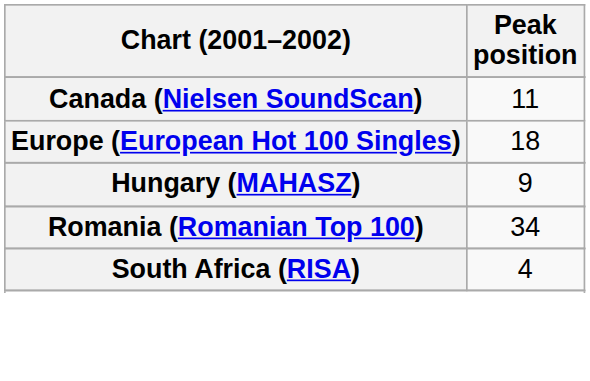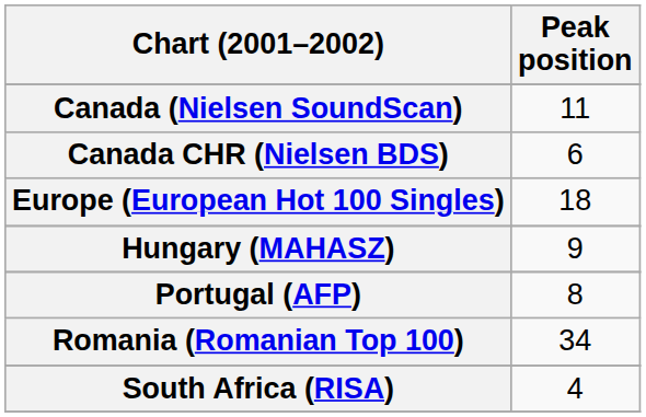 <table class="wikitable sortable plainrowheaders" style="text-align:center">
 <tr>
 <th scope="col">Chart (2001–2002)</th>
 <th scope="col">Peak<br>position</th>
 </tr>
 <tr>
 </tr>
 <tr>
 </tr>
 <tr>
 </tr>
 <tr>
 </tr>
 <tr>
 </tr>
 <tr>
 <th scope="row">Canada (<a href='#'>Nielsen SoundScan</a>)</th>
 <td>11</td>
+</tr>
+<tr>
+<th scope="row">Canada CHR (<a href='#'>Nielsen BDS</a>)</th>
+<td align="center">6</td>
 </tr>
 <tr>
 <th scope="row">Europe (<a href='#'>European Hot 100 Singles</a>)</th>
 <td>18</td>
 </tr>
 <tr>
 </tr>
 <tr>
 </tr>
 <tr>
 <th scope="row">Hungary (<a href='#'>MAHASZ</a>)</th>
 <td>9</td>
 </tr>
 <tr>
 </tr>
 <tr>
 </tr>
 <tr>
 </tr>
 <tr>
 </tr>
 <tr>
 </tr>
 <tr>
+</tr>
+<tr>
+<th scope="row">Portugal (<a href='#'>AFP</a>)</th>
+<td>8</td>
 </tr>
 <tr>
 <th scope="row">Romania (<a href='#'>Romanian Top 100</a>)</th>
 <td>34</td>
 </tr>
 <tr>
 </tr>
 <tr>
 <th scope="row">South Africa (<a href='#'>RISA</a>)</th>
 <td>4</td>
 </tr>
 <tr>
 </tr>
 <tr>
 </tr>
 <tr>
 </tr>
 <tr>
 </tr>
 <tr>
 </tr>
 <tr>
 </tr>
 <tr>
 </tr>
 <tr>
 </tr>
 <tr>
 </tr>
 <tr>
 </tr>
 </table>
